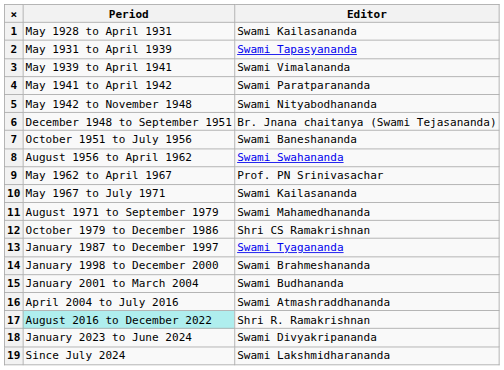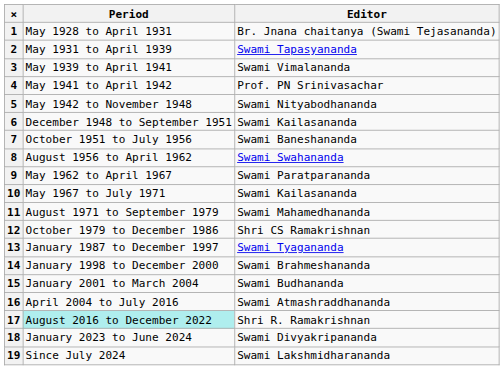 <table class="wikitable" style="text-align:left">
 <tr>
 <th>×</th>
 <th>Period</th>
 <th>Editor</th>
 </tr>
 <tr>
 <th>1</th>
 <td>May 1928 to April 1931</td>
-<td>Swami Kailasananda</td>
+<td>Br. Jnana chaitanya (Swami Tejasananda)</td>
 </tr>
 <tr>
 <th>2</th>
 <td>May 1931 to April 1939</td>
 <td><a href='#'>Swami Tapasyananda</a></td>
 </tr>
 <tr>
 <th>3</th>
 <td>May 1939 to April 1941</td>
 <td>Swami Vimalananda</td>
 </tr>
 <tr>
 <th>4</th>
 <td>May 1941 to April 1942</td>
-<td>Swami Paratparananda</td>
+<td>Prof. PN Srinivasachar</td>
 </tr>
 <tr>
 <th>5</th>
 <td>May 1942 to November 1948</td>
 <td>Swami Nityabodhananda</td>
 </tr>
 <tr>
 <th>6</th>
 <td>December 1948 to September 1951</td>
-<td>Br. Jnana chaitanya (Swami Tejasananda)</td>
+<td>Swami Kailasananda</td>
 </tr>
 <tr>
 <th>7</th>
 <td>October 1951 to July 1956</td>
 <td>Swami Baneshananda</td>
 </tr>
 <tr>
 <th>8</th>
 <td>August 1956 to April 1962</td>
 <td><a href='#'>Swami Swahananda</a></td>
 </tr>
 <tr>
 <th>9</th>
 <td>May 1962 to April 1967</td>
-<td>Prof. PN Srinivasachar</td>
+<td>Swami Paratparananda</td>
 </tr>
 <tr>
 <th>10</th>
 <td>May 1967 to July 1971</td>
 <td>Swami Kailasananda</td>
 </tr>
 <tr>
 <th>11</th>
 <td>August 1971 to September 1979</td>
 <td>Swami Mahamedhananda</td>
 </tr>
 <tr>
 <th>12</th>
 <td>October 1979 to December 1986</td>
 <td>Shri CS Ramakrishnan</td>
 </tr>
 <tr>
 <th>13</th>
 <td>January 1987 to December 1997</td>
 <td><a href='#'>Swami Tyagananda</a></td>
 </tr>
 <tr>
 <th>14</th>
 <td>January 1998 to December 2000</td>
 <td>Swami Brahmeshananda</td>
 </tr>
 <tr>
 <th>15</th>
 <td>January 2001 to March 2004</td>
 <td>Swami Budhananda</td>
 </tr>
 <tr>
 <th>16</th>
 <td>April 2004 to July 2016</td>
 <td>Swami Atmashraddhananda</td>
 </tr>
 <tr>
 <th>17</th>
 <td style="background: paleturquoise;">August 2016 to December 2022</td>
 <td>Shri R. Ramakrishnan</td>
 </tr>
 <tr>
 <th>18</th>
 <td>January 2023 to June 2024</td>
 <td>Swami Divyakripananda</td>
 </tr>
 <tr>
 <th>19</th>
 <td>Since July 2024</td>
 <td>Swami Lakshmidharananda</td>
 </tr>
 </table>
